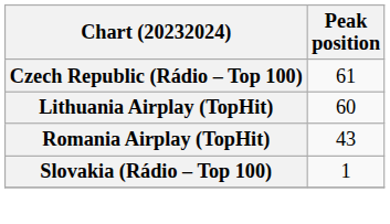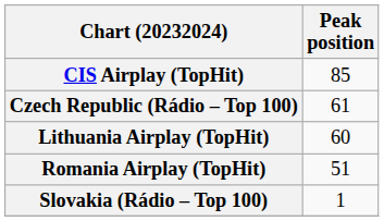 <table class="wikitable plainrowheaders sortable" style="text-align:center">
 <tr>
 <th scope="col">Chart (20232024)</th>
 <th scope="col">Peak<br>position</th>
+</tr>
+<tr>
+<th scope="row"><a href='#'>CIS</a> Airplay (TopHit)</th>
+<td>85</td>
 </tr>
 <tr>
 <th scope="row">Czech Republic (Rádio – Top 100)</th>
 <td>61</td>
 </tr>
 <tr>
 <th scope="row">Lithuania Airplay (TopHit)</th>
 <td>60</td>
 </tr>
 <tr>
 <th scope="row">Romania Airplay (TopHit)</th>
-<td>43</td>
+<td>51</td>
 </tr>
 <tr>
 <th scope="row">Slovakia (Rádio – Top 100)</th>
 <td>1</td>
 </tr>
 <tr>
 </tr>
 </table>
